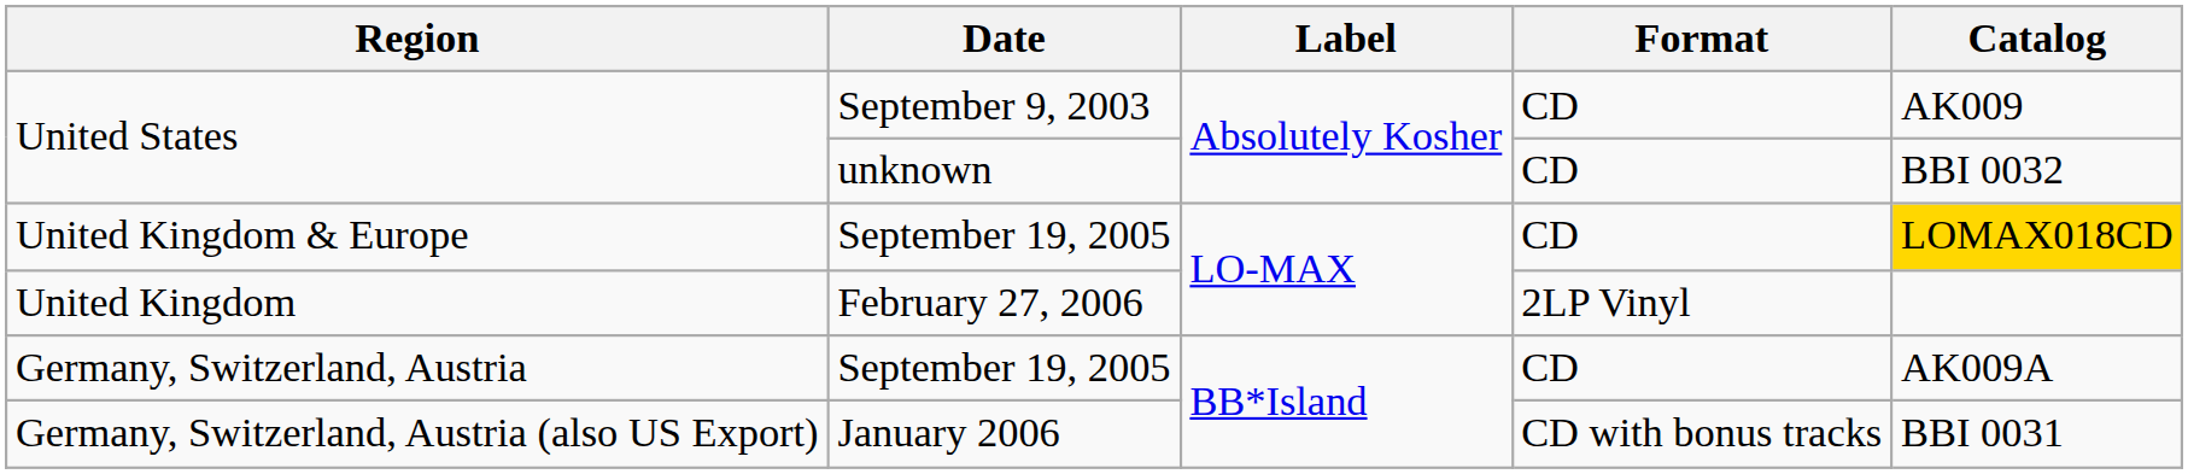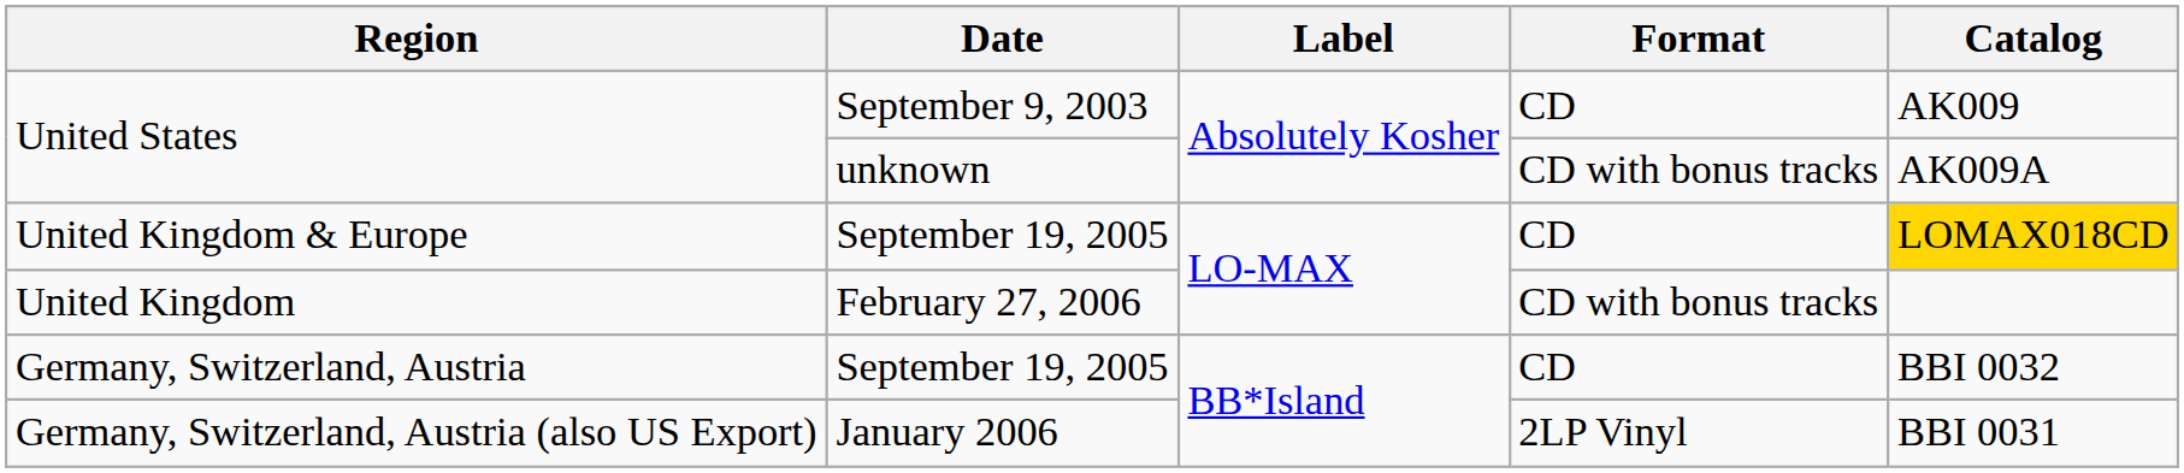 <table class="wikitable">
 <tr>
 <th>Region</th>
 <th>Date</th>
 <th>Label</th>
 <th>Format</th>
 <th>Catalog</th>
 </tr>
 <tr>
 <td rowspan="2">United States</td>
 <td>September 9, 2003</td>
 <td rowspan="2"><a href='#'>Absolutely Kosher</a></td>
 <td>CD</td>
 <td>AK009</td>
 </tr>
 <tr>
 <td>unknown</td>
-<td>CD</td>
-<td>BBI 0032</td>
+<td>CD with bonus tracks</td>
+<td>AK009A</td>
 </tr>
 <tr>
 <td>United Kingdom & Europe</td>
 <td>September 19, 2005</td>
 <td rowspan="2"><a href='#'>LO-MAX</a></td>
 <td>CD</td>
 <td style="background: gold;">LOMAX018CD</td>
 </tr>
 <tr>
 <td>United Kingdom</td>
 <td>February 27, 2006</td>
-<td>2LP Vinyl</td>
+<td>CD with bonus tracks</td>
 <td></td>
 </tr>
 <tr>
 <td>Germany, Switzerland, Austria</td>
 <td>September 19, 2005</td>
 <td rowspan="2"><a href='#'>BB*Island</a></td>
 <td>CD</td>
-<td>AK009A</td>
+<td>BBI 0032</td>
 </tr>
 <tr>
 <td>Germany, Switzerland, Austria (also US Export)</td>
 <td>January 2006</td>
-<td>CD with bonus tracks</td>
+<td>2LP Vinyl</td>
 <td>BBI 0031</td>
 </tr>
 </table>
